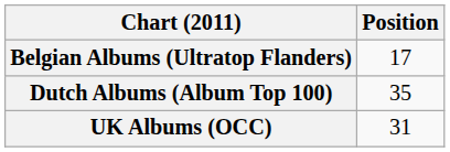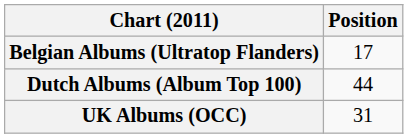 <table class="wikitable sortable plainrowheaders" style="text-align:center">
 <tr>
 <th scope="col">Chart (2011)</th>
 <th scope="col">Position</th>
 </tr>
 <tr>
 <th scope="row">Belgian Albums (Ultratop Flanders)</th>
 <td>17</td>
 </tr>
 <tr>
 <th scope="row">Dutch Albums (Album Top 100)</th>
-<td>35</td>
+<td>44</td>
 </tr>
 <tr>
 <th scope="row">UK Albums (OCC)</th>
 <td>31</td>
 </tr>
 </table>
